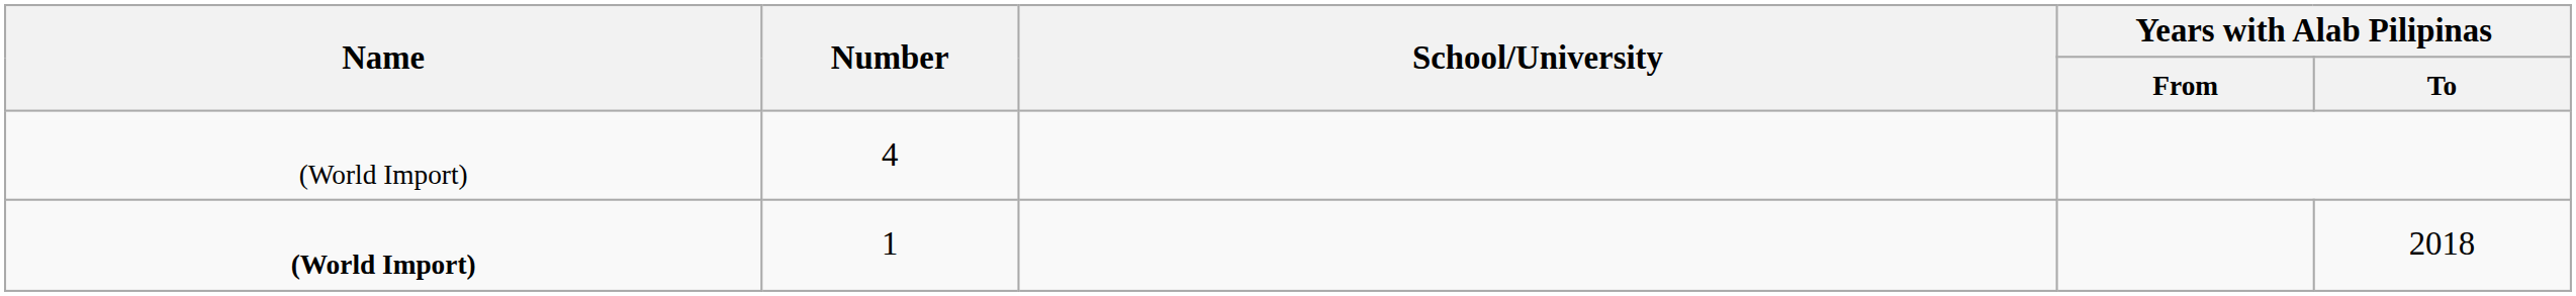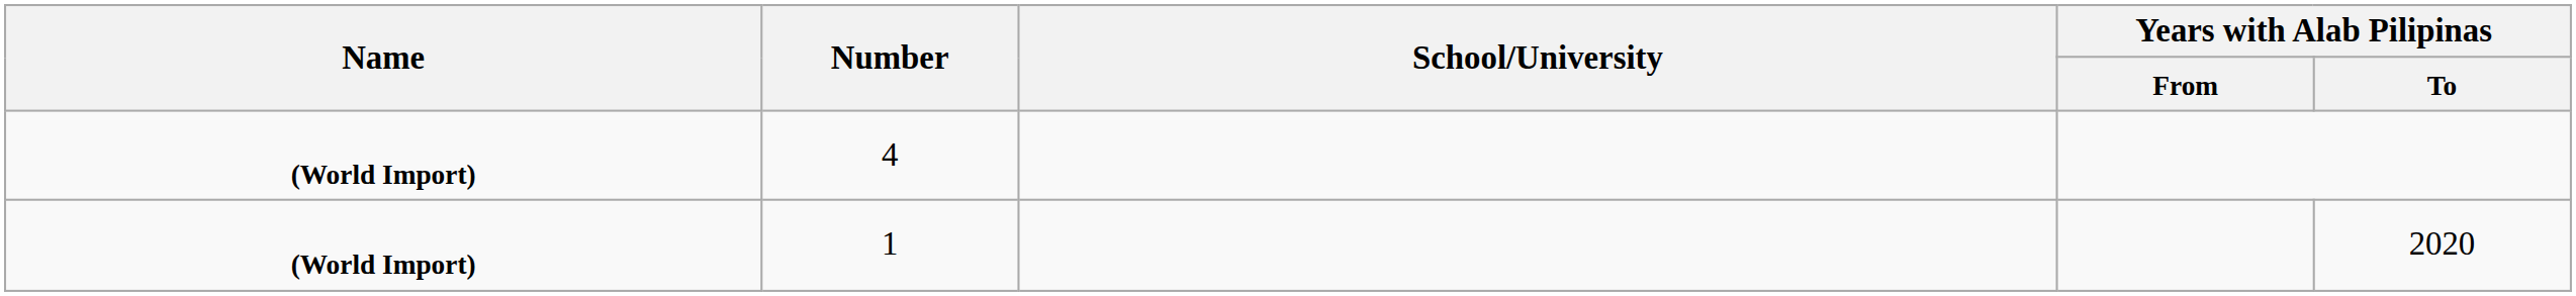 <table class="wikitable sortable" style="text-align:center" width="98%">
 <tr>
 <th style="width:180px;" rowspan="2">Name</th>
 <th style="width:10%;" colspan="2" rowspan="2">Number</th>
 <th style="width:250px;" rowspan="2">School/University</th>
 <th style="width:180px; text-align:center;" colspan="2">Years with Alab Pilipinas</th>
 </tr>
 <tr>
 <th style="width:10%; text-align:center;"><small>From</small></th>
 <th style="width:10%; text-align:center;"><small>To</small></th>
 </tr>
 <tr>
-<td><br><small>(World Import)</small></td>
+<td><strong><br><small>(World Import)</small></strong></td>
 <td colspan="2">4</td>
 <td></td>
 <td colspan="2"></td>
 </tr>
 <tr>
 <td><strong><br><small>(World Import)</small></strong></td>
 <td colspan="2">1</td>
 <td></td>
 <td></td>
-<td>2018</td>
+<td>2020</td>
 </tr>
 </table>
